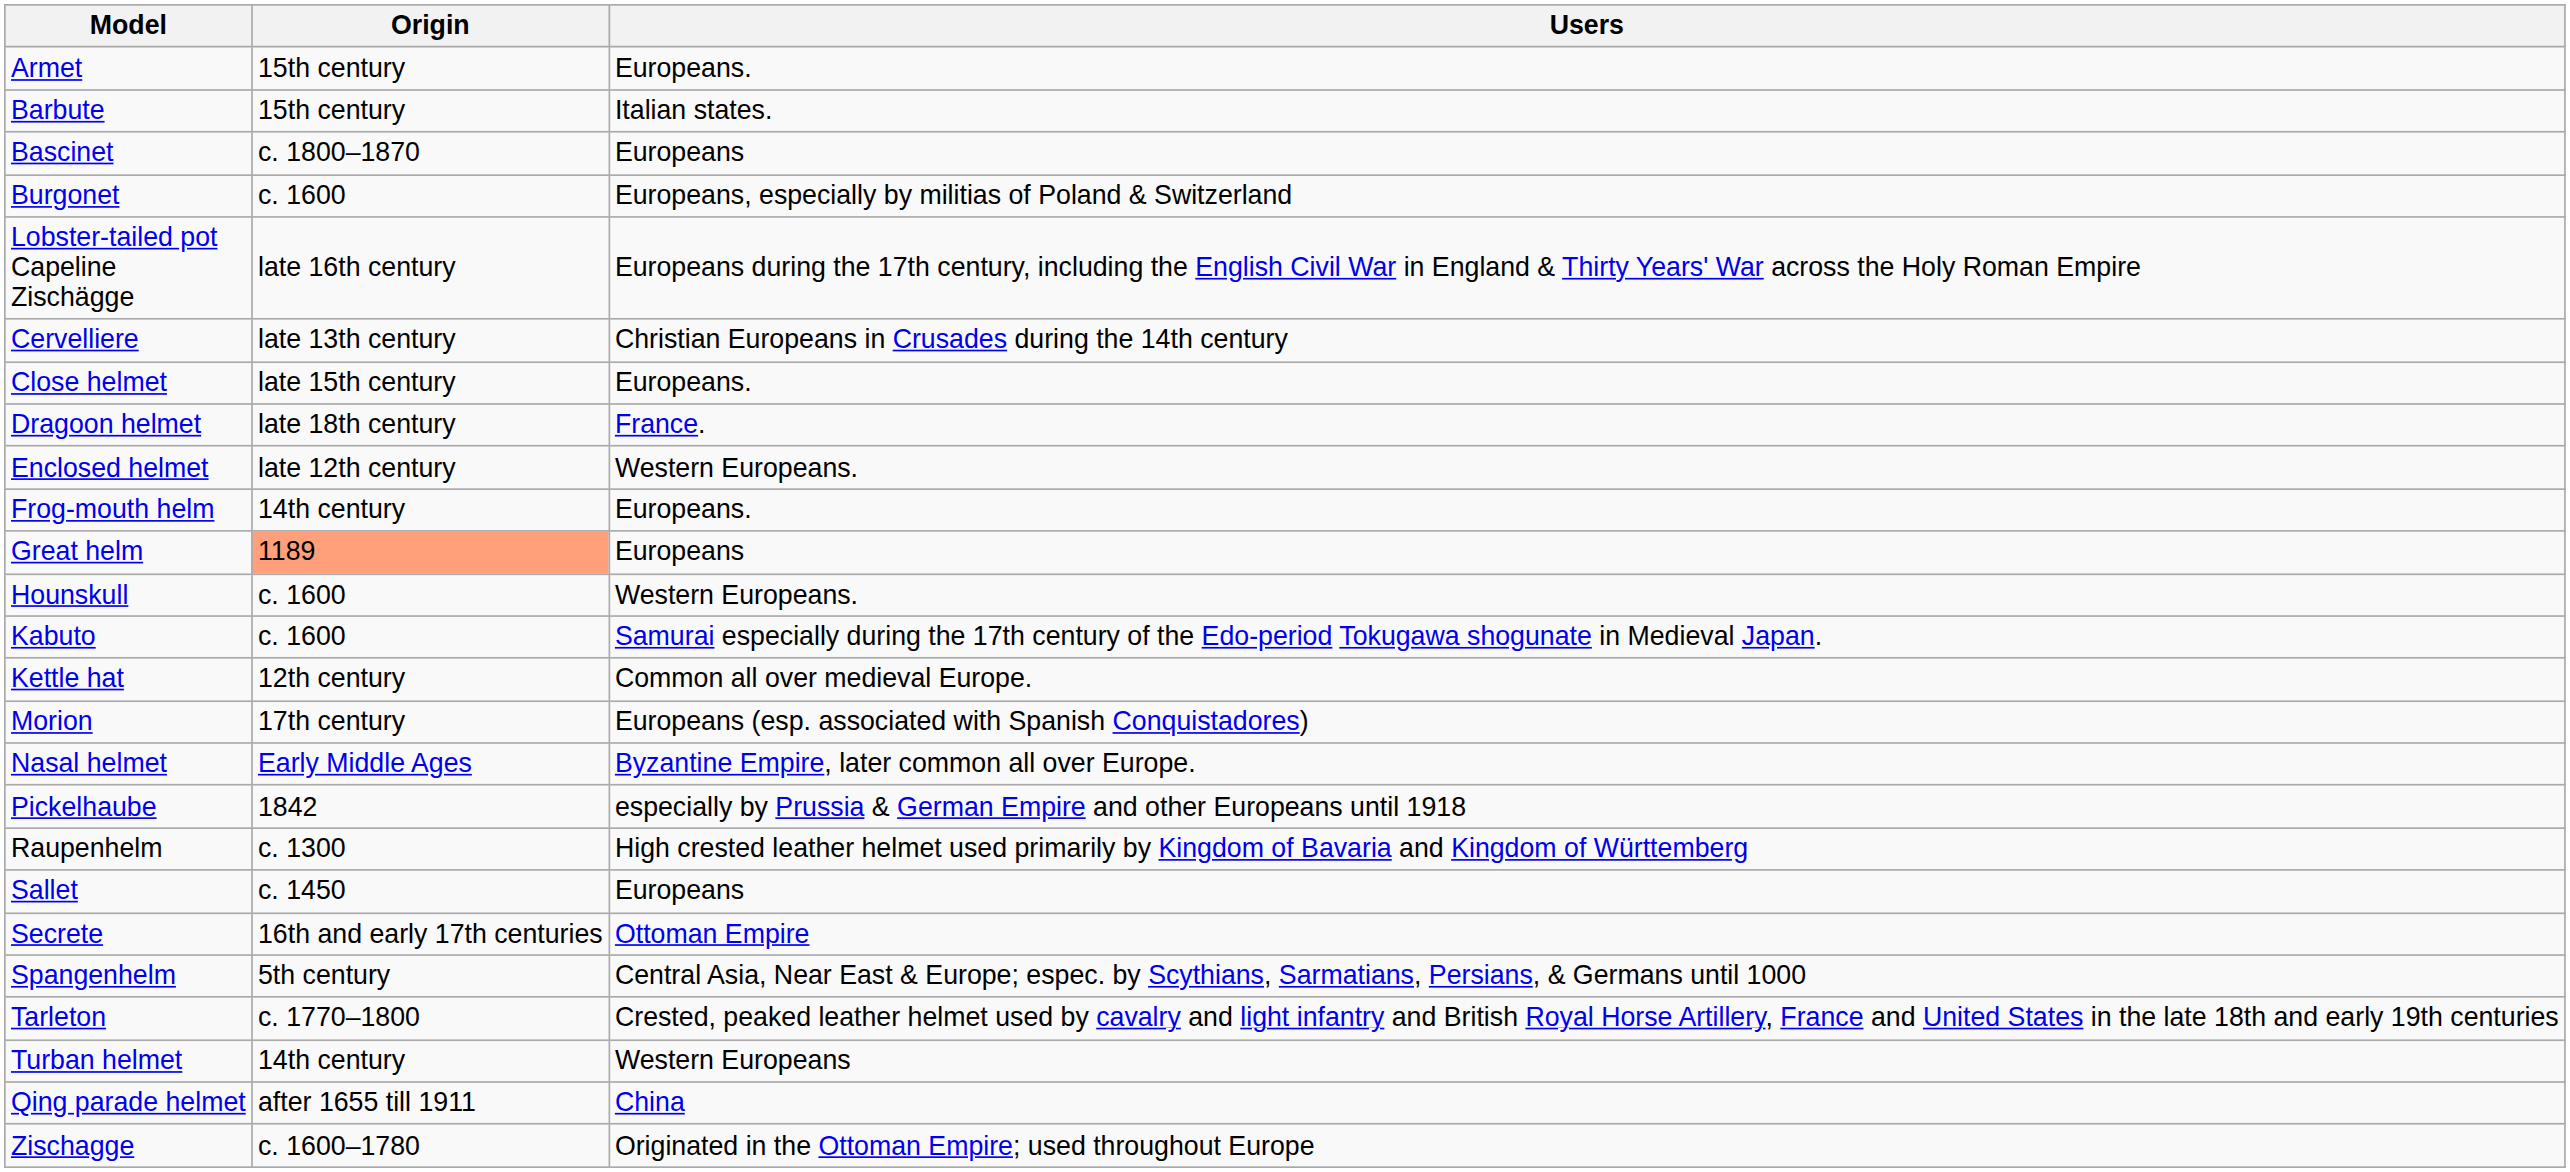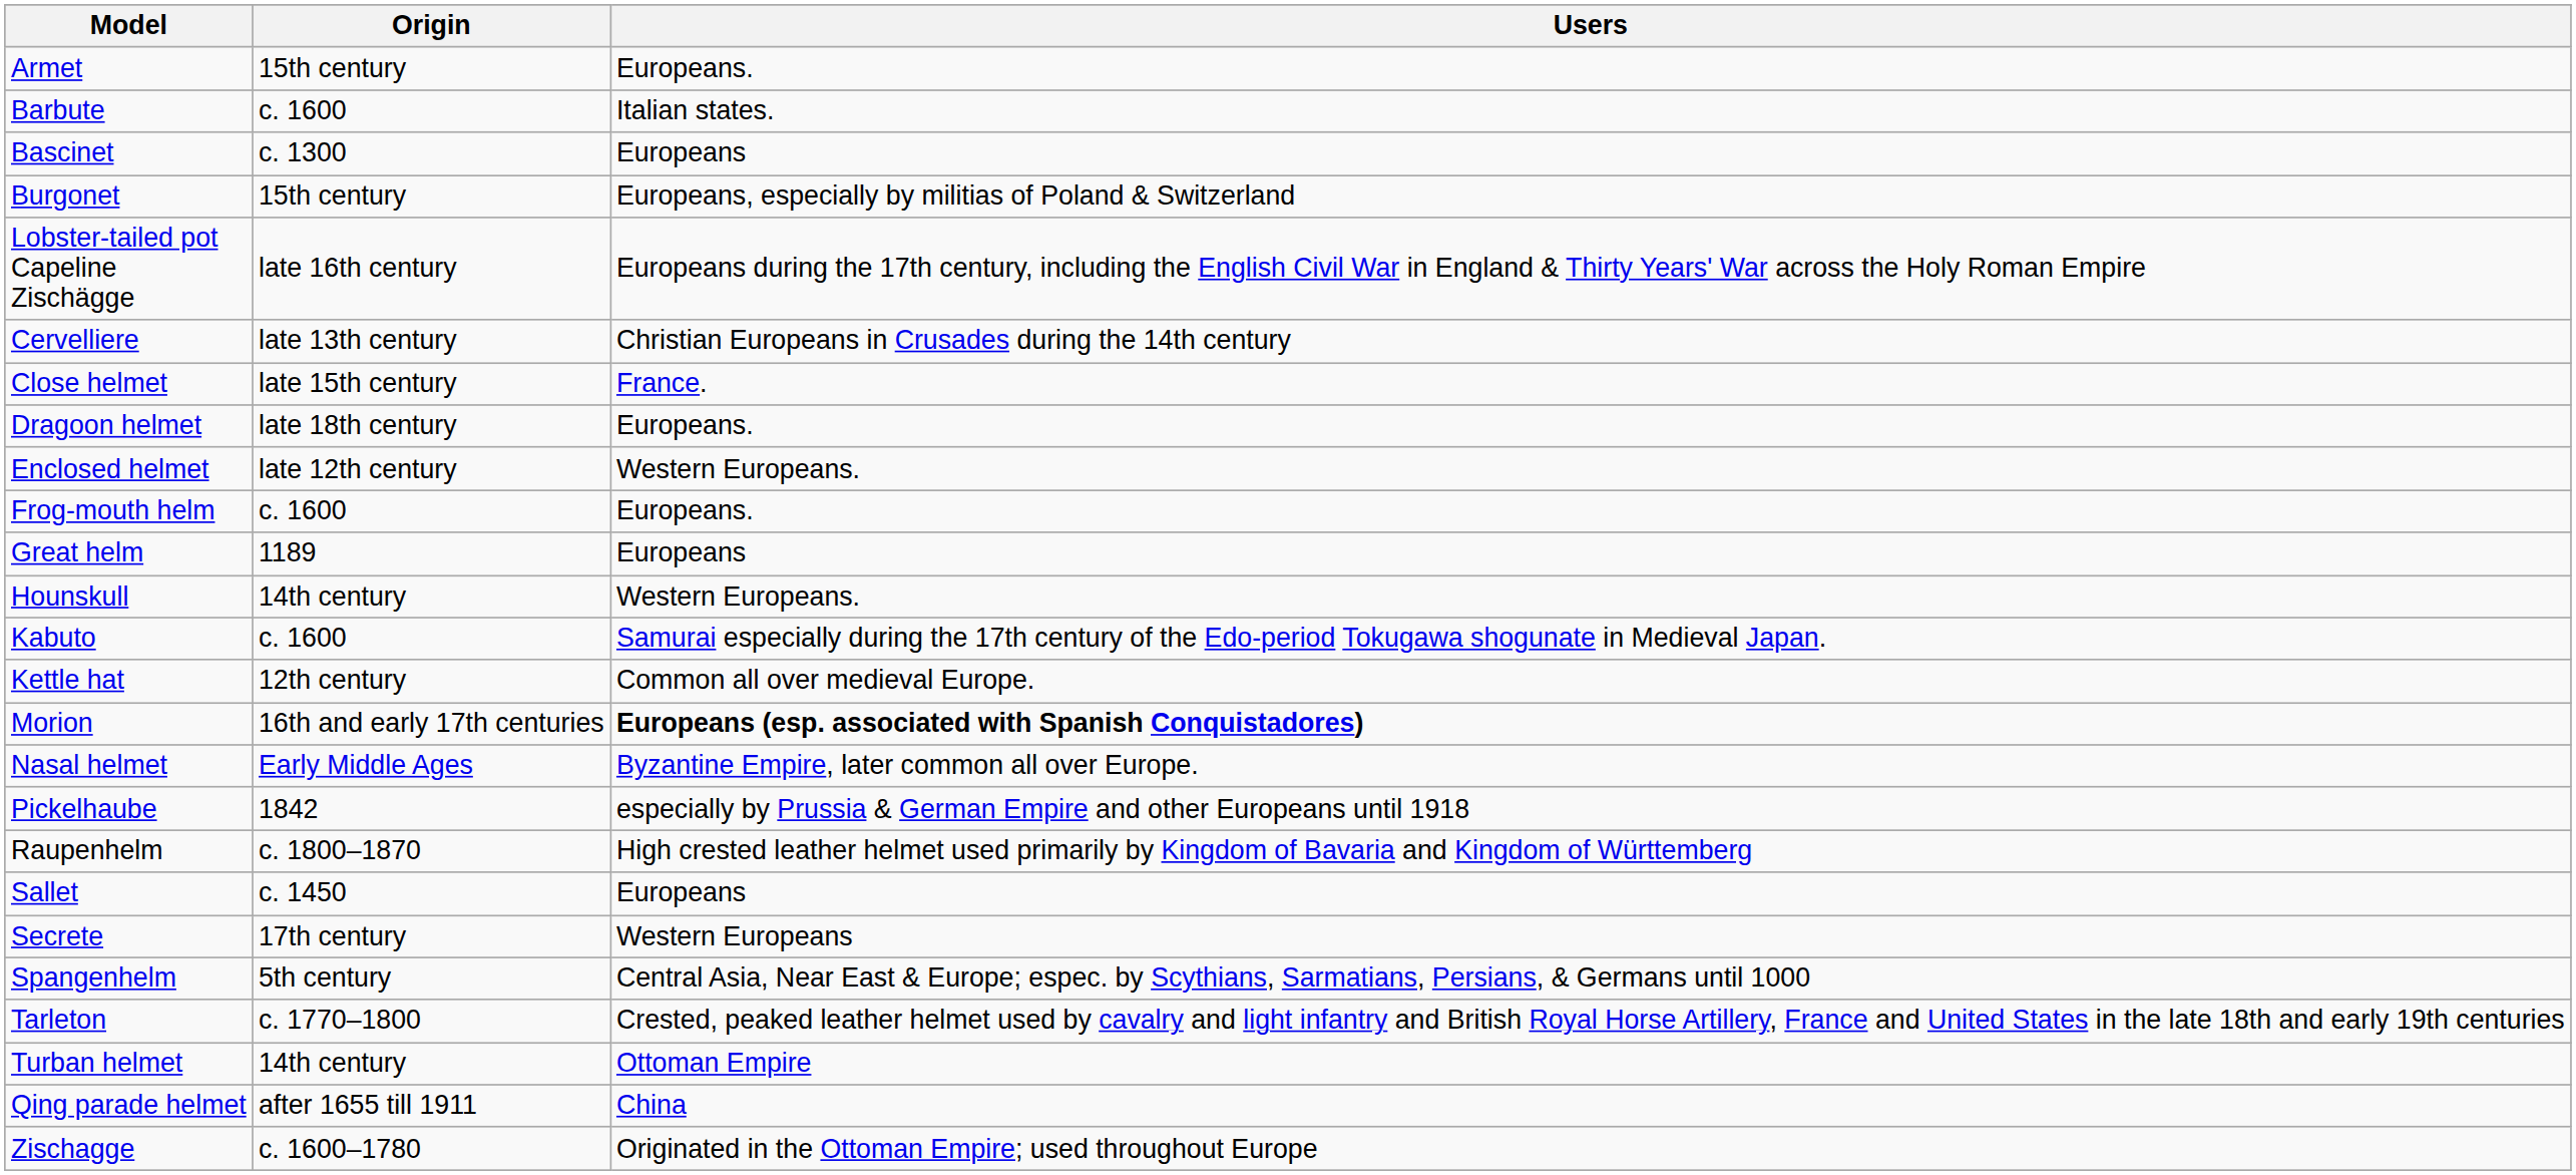 <table class="wikitable sortable">
 <tr style="background:#ccc;">
 <th>Model</th>
 <th>Origin</th>
 <th>Users</th>
 </tr>
 <tr>
 <td><a href='#'>Armet</a></td>
 <td>15th century</td>
 <td>Europeans.</td>
 </tr>
 <tr>
 <td><a href='#'>Barbute</a></td>
-<td>15th century</td>
+<td>c. 1600</td>
 <td>Italian states.</td>
 </tr>
 <tr>
 <td><a href='#'>Bascinet</a></td>
-<td>c. 1800–1870</td>
+<td>c. 1300</td>
 <td>Europeans</td>
 </tr>
 <tr>
 <td><a href='#'>Burgonet</a></td>
-<td>c. 1600</td>
+<td>15th century</td>
 <td>Europeans, especially by militias of Poland & Switzerland</td>
 </tr>
 <tr>
 <td><a href='#'>Lobster-tailed pot</a><br>Capeline<br>Zischägge</td>
 <td>late 16th century</td>
 <td>Europeans during the 17th century, including the <a href='#'>English Civil War</a> in England & <a href='#'>Thirty Years' War</a> across the Holy Roman Empire</td>
 </tr>
 <tr>
 <td><a href='#'>Cervelliere</a></td>
 <td>late 13th century</td>
 <td>Christian Europeans in <a href='#'>Crusades</a> during the 14th century</td>
 </tr>
 <tr>
 <td><a href='#'>Close helmet</a></td>
 <td>late 15th century</td>
-<td>Europeans.</td>
+<td><a href='#'>France</a>.</td>
 </tr>
 <tr>
 <td><a href='#'>Dragoon helmet</a></td>
 <td>late 18th century</td>
-<td><a href='#'>France</a>.</td>
+<td>Europeans.</td>
 </tr>
 <tr>
 <td><a href='#'>Enclosed helmet</a></td>
 <td>late 12th century</td>
 <td>Western Europeans.</td>
 </tr>
 <tr>
 <td><a href='#'>Frog-mouth helm</a></td>
-<td>14th century</td>
+<td>c. 1600</td>
 <td>Europeans.</td>
 </tr>
 <tr>
 <td><a href='#'>Great helm</a></td>
-<td style="background: lightsalmon;">1189</td>
+<td>1189</td>
 <td>Europeans</td>
 </tr>
 <tr>
 <td><a href='#'>Hounskull</a></td>
-<td>c. 1600</td>
+<td>14th century</td>
 <td>Western Europeans.</td>
 </tr>
 <tr>
 <td><a href='#'>Kabuto</a></td>
 <td>c. 1600</td>
 <td><a href='#'>Samurai</a> especially during the 17th century of the <a href='#'>Edo-period</a> <a href='#'>Tokugawa shogunate</a> in Medieval <a href='#'>Japan</a>.</td>
 </tr>
 <tr>
 <td><a href='#'>Kettle hat</a></td>
 <td>12th century</td>
 <td>Common all over medieval Europe.</td>
 </tr>
 <tr>
 <td><a href='#'>Morion</a></td>
-<td>17th century</td>
-<td>Europeans (esp. associated with Spanish <a href='#'>Conquistadores</a>)</td>
+<td>16th and early 17th centuries</td>
+<td><strong>Europeans (esp. associated with Spanish <a href='#'>Conquistadores</a>)</strong></td>
 </tr>
 <tr>
 <td><a href='#'>Nasal helmet</a></td>
 <td><a href='#'>Early Middle Ages</a></td>
 <td><a href='#'>Byzantine Empire</a>, later common all over Europe.</td>
 </tr>
 <tr>
 <td><a href='#'>Pickelhaube</a></td>
 <td>1842</td>
 <td>especially by <a href='#'>Prussia</a> & <a href='#'>German Empire</a> and other Europeans until 1918</td>
 </tr>
 <tr>
 <td>Raupenhelm</td>
-<td>c. 1300</td>
+<td>c. 1800–1870</td>
 <td>High crested leather helmet used primarily by <a href='#'>Kingdom of Bavaria</a> and <a href='#'>Kingdom of Württemberg</a></td>
 </tr>
 <tr>
 <td><a href='#'>Sallet</a></td>
 <td>c. 1450</td>
 <td>Europeans</td>
 </tr>
 <tr>
 <td><a href='#'>Secrete</a></td>
-<td>16th and early 17th centuries</td>
-<td><a href='#'>Ottoman Empire</a></td>
+<td>17th century</td>
+<td>Western Europeans</td>
 </tr>
 <tr>
 <td><a href='#'>Spangenhelm</a></td>
 <td>5th century</td>
 <td>Central Asia, Near East & Europe; espec. by <a href='#'>Scythians</a>, <a href='#'>Sarmatians</a>, <a href='#'>Persians</a>, & Germans until 1000</td>
 </tr>
 <tr>
 <td><a href='#'>Tarleton</a></td>
 <td>c. 1770–1800</td>
 <td>Crested, peaked leather helmet used by <a href='#'>cavalry</a> and <a href='#'>light infantry</a> and British <a href='#'>Royal Horse Artillery</a>, <a href='#'>France</a> and <a href='#'>United States</a> in the late 18th and early 19th centuries</td>
 </tr>
 <tr>
 <td><a href='#'>Turban helmet</a></td>
 <td>14th century</td>
-<td>Western Europeans</td>
+<td><a href='#'>Ottoman Empire</a></td>
 </tr>
 <tr>
 <td><a href='#'>Qing parade helmet</a></td>
 <td>after 1655 till 1911</td>
 <td><a href='#'>China</a></td>
 </tr>
 <tr>
 <td><a href='#'>Zischagge</a></td>
 <td>c. 1600–1780</td>
 <td>Originated in the <a href='#'>Ottoman Empire</a>; used throughout Europe</td>
 </tr>
 </table>
